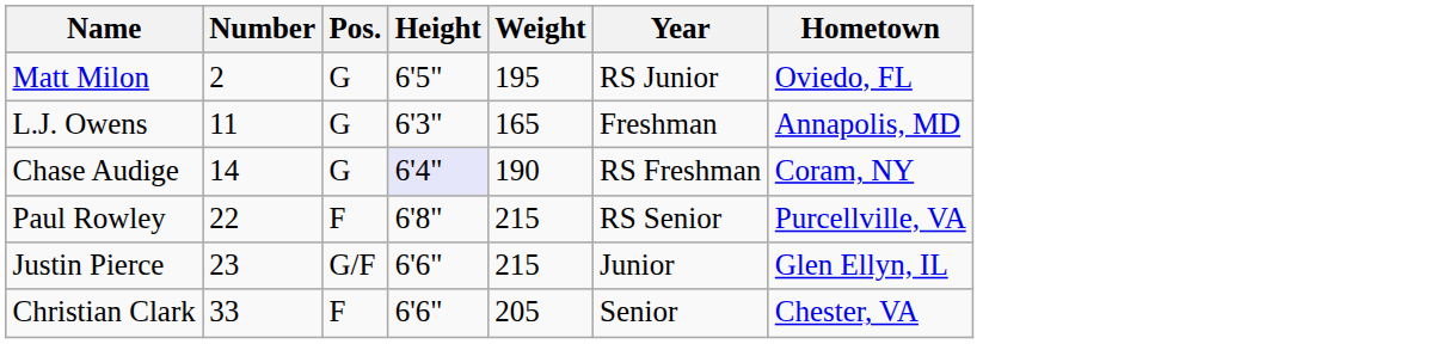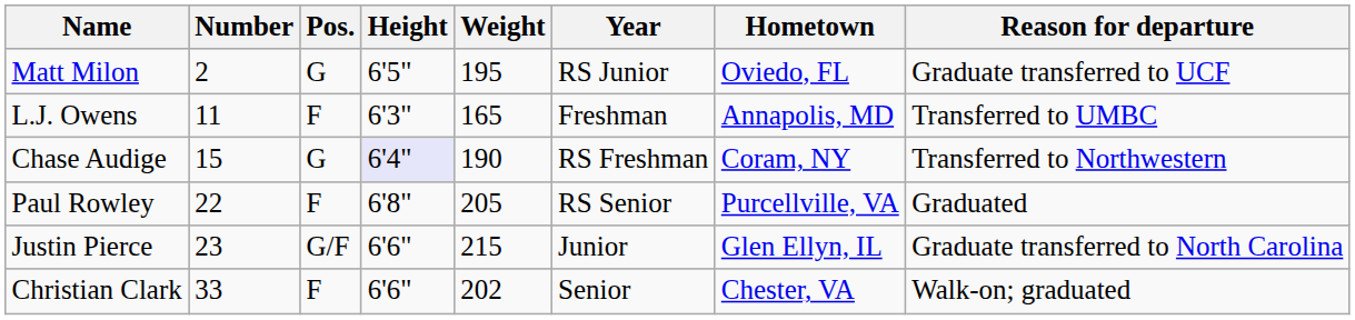 <table class="wikitable sortable" border="1">
 <tr>
 <th>Name</th>
 <th>Number</th>
 <th>Pos.</th>
 <th>Height</th>
 <th>Weight</th>
 <th>Year</th>
 <th>Hometown</th>
+<th class="unsortable">Reason for departure</th>
 </tr>
 <tr>
 <td><a href='#'>Matt Milon</a></td>
 <td>2</td>
 <td>G</td>
 <td>6'5"</td>
 <td>195</td>
 <td>RS Junior</td>
 <td><a href='#'>Oviedo, FL</a></td>
+<td>Graduate transferred to <a href='#'>UCF</a></td>
 </tr>
 <tr>
 <td>L.J. Owens</td>
 <td>11</td>
-<td>G</td>
+<td>F</td>
 <td>6'3"</td>
 <td>165</td>
 <td>Freshman</td>
 <td><a href='#'>Annapolis, MD</a></td>
+<td>Transferred to <a href='#'>UMBC</a></td>
 </tr>
 <tr>
 <td>Chase Audige</td>
-<td>14</td>
+<td>15</td>
 <td>G</td>
 <td style="background: lavender;">6'4"</td>
 <td>190</td>
 <td>RS Freshman</td>
 <td><a href='#'>Coram, NY</a></td>
+<td>Transferred to <a href='#'>Northwestern</a></td>
 </tr>
 <tr>
 <td>Paul Rowley</td>
 <td>22</td>
 <td>F</td>
 <td>6'8"</td>
-<td>215</td>
+<td>205</td>
 <td>RS Senior</td>
 <td><a href='#'>Purcellville, VA</a></td>
+<td>Graduated</td>
 </tr>
 <tr>
 <td>Justin Pierce</td>
 <td>23</td>
 <td>G/F</td>
 <td>6'6"</td>
 <td>215</td>
 <td>Junior</td>
 <td><a href='#'>Glen Ellyn, IL</a></td>
+<td>Graduate transferred to <a href='#'>North Carolina</a></td>
 </tr>
 <tr>
 <td>Christian Clark</td>
 <td>33</td>
 <td>F</td>
 <td>6'6"</td>
-<td>205</td>
+<td>202</td>
 <td>Senior</td>
 <td><a href='#'>Chester, VA</a></td>
+<td>Walk-on; graduated</td>
 </tr>
 </table>
